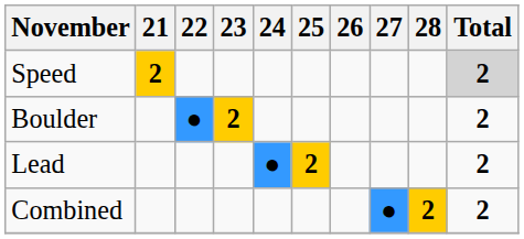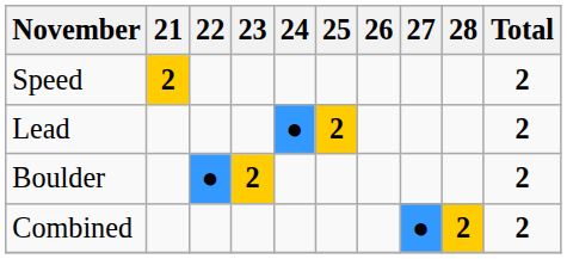 <table class="wikitable" style="line-height:1.25em; text-align:center">
 <tr>
 <th>November</th>
 <th>21</th>
 <th>22</th>
 <th>23</th>
 <th>24</th>
 <th>25</th>
 <th>26</th>
 <th>27</th>
 <th>28</th>
 <th>Total</th>
 </tr>
 <tr>
 <td align=left>Speed</td>
 <td bgcolor=ffcc00><strong>2</strong></td>
 <td></td>
 <td></td>
 <td></td>
 <td></td>
 <td></td>
 <td></td>
 <td></td>
-<td style="background: lightgrey;"><strong>2</strong></td>
-</tr>
-<tr>
-<td align=left>Boulder</td>
-<td></td>
-<td bgcolor=#3399ff>●</td>
-<td bgcolor=ffcc00><strong>2</strong></td>
-<td></td>
-<td></td>
-<td></td>
-<td></td>
-<td></td>
 <td><strong>2</strong></td>
 </tr>
 <tr>
 <td align=left>Lead</td>
 <td></td>
 <td></td>
 <td></td>
 <td bgcolor=#3399ff>●</td>
 <td bgcolor=ffcc00><strong>2</strong></td>
+<td></td>
+<td></td>
+<td></td>
+<td><strong>2</strong></td>
+</tr>
+<tr>
+<td align=left>Boulder</td>
+<td></td>
+<td bgcolor=#3399ff>●</td>
+<td bgcolor=ffcc00><strong>2</strong></td>
+<td></td>
+<td></td>
 <td></td>
 <td></td>
 <td></td>
 <td><strong>2</strong></td>
 </tr>
 <tr>
 <td align=left>Combined</td>
 <td></td>
 <td></td>
 <td></td>
 <td></td>
 <td></td>
 <td></td>
 <td bgcolor=#3399ff>●</td>
 <td bgcolor=ffcc00><strong>2</strong></td>
 <td><strong>2</strong></td>
 </tr>
 <tr>
 </tr>
 </table>
